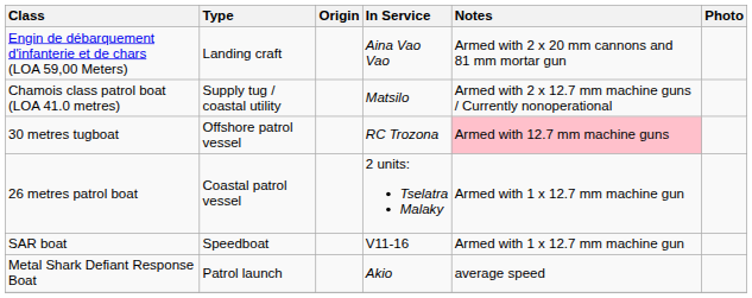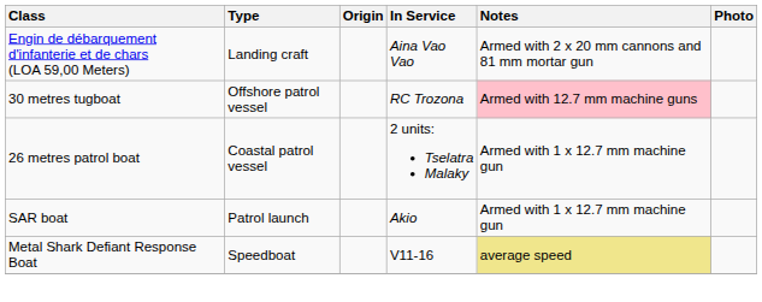 <table style="width:100;" class="wikitable">
 <tr>
 <th style="text-align: left;">Class</th>
 <th style="text-align: left;">Type</th>
 <th style="text-align: left;">Origin</th>
 <th style="text-align: left;">In Service</th>
 <th style="text-align: left;">Notes</th>
 <th style="text-align: left;">Photo</th>
 </tr>
 <tr>
 <td><a href='#'>Engin de débarquement d'infanterie et de chars</a><br>(LOA 59,00 Meters)</td>
 <td>Landing craft</td>
 <td></td>
 <td><em>Aina Vao Vao</em></td>
 <td>Armed with 2 x 20 mm cannons and 81 mm mortar gun</td>
-<td></td>
-</tr>
-<tr>
-<td>Chamois class patrol boat <br>(LOA 41.0 metres)</td>
-<td>Supply tug / coastal utility</td>
-<td></td>
-<td><em>Matsilo</em></td>
-<td>Armed with 2 x 12.7 mm machine guns / Currently nonoperational</td>
 <td></td>
 </tr>
 <tr>
 <td>30 metres tugboat </td>
 <td>Offshore patrol vessel</td>
 <td></td>
 <td><em>RC Trozona</em></td>
 <td style="background: pink;">Armed with 12.7 mm machine guns</td>
 <td></td>
 </tr>
 <tr>
 <td>26 metres patrol boat </td>
 <td>Coastal patrol vessel</td>
 <td></td>
 <td>2 units:<br><ul><li><em>Tselatra</em></li><li><em>Malaky</em></li></ul></td>
 <td>Armed with 1 x 12.7 mm machine gun</td>
 <td></td>
 </tr>
 <tr>
 <td>SAR boat </td>
-<td>Speedboat</td>
+<td>Patrol launch</td>
 <td></td>
-<td>V11-16</td>
+<td><em>Akio</em></td>
 <td>Armed with 1 x 12.7 mm machine gun</td>
 </tr>
 <tr>
 <td>Metal Shark Defiant Response Boat  </td>
-<td>Patrol launch</td>
+<td>Speedboat</td>
 <td></td>
-<td><em>Akio</em></td>
-<td>average speed </td>
+<td>V11-16</td>
+<td style="background: khaki;">average speed </td>
 <td></td>
 </tr>
 <tr>
 </tr>
 </table>
